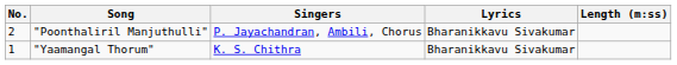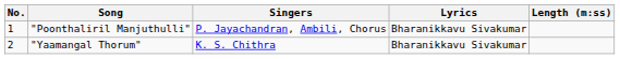 <table class="wikitable" style="font-size:95%;">
 <tr>
 <th>No.</th>
 <th>Song</th>
 <th>Singers</th>
 <th>Lyrics</th>
 <th>Length (m:ss)</th>
 </tr>
 <tr>
-<td>2</td>
+<td>1</td>
 <td>"Poonthaliril Manjuthulli"</td>
 <td><a href='#'>P. Jayachandran</a>, <a href='#'>Ambili</a>, Chorus</td>
 <td>Bharanikkavu Sivakumar</td>
 <td></td>
 </tr>
 <tr>
-<td>1</td>
+<td>2</td>
 <td>"Yaamangal Thorum"</td>
 <td><a href='#'>K. S. Chithra</a></td>
 <td>Bharanikkavu Sivakumar</td>
 <td></td>
 </tr>
 </table>
